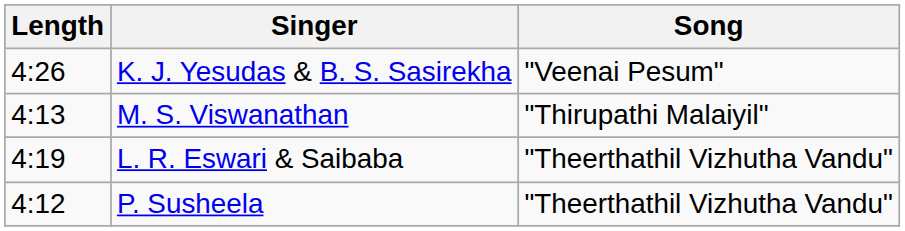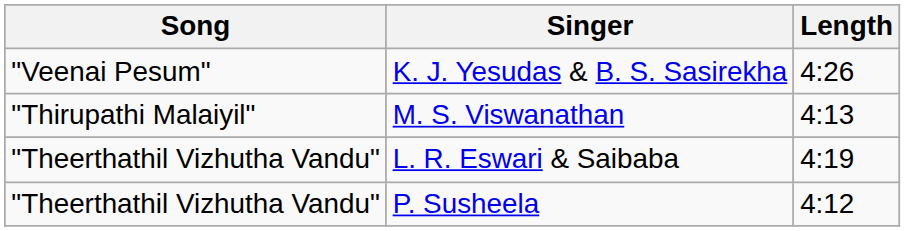 <table class="wikitable">
 <tr>
+<th>Song</th>
+<th>Singer</th>
 <th>Length</th>
-<th>Singer</th>
-<th>Song</th>
 </tr>
 <tr>
+<td>"Veenai Pesum"</td>
+<td><a href='#'>K. J. Yesudas</a> & <a href='#'>B. S. Sasirekha</a></td>
 <td>4:26</td>
-<td><a href='#'>K. J. Yesudas</a> & <a href='#'>B. S. Sasirekha</a></td>
-<td>"Veenai Pesum"</td>
 </tr>
 <tr>
+<td>"Thirupathi Malaiyil"</td>
+<td><a href='#'>M. S. Viswanathan</a></td>
 <td>4:13</td>
-<td><a href='#'>M. S. Viswanathan</a></td>
-<td>"Thirupathi Malaiyil"</td>
 </tr>
 <tr>
+<td>"Theerthathil Vizhutha Vandu"</td>
+<td><a href='#'>L. R. Eswari</a> & Saibaba</td>
 <td>4:19</td>
-<td><a href='#'>L. R. Eswari</a> & Saibaba</td>
-<td>"Theerthathil Vizhutha Vandu"</td>
 </tr>
 <tr>
+<td>"Theerthathil Vizhutha Vandu"</td>
+<td><a href='#'>P. Susheela</a></td>
 <td>4:12</td>
-<td><a href='#'>P. Susheela</a></td>
-<td>"Theerthathil Vizhutha Vandu"</td>
 </tr>
 </table>
